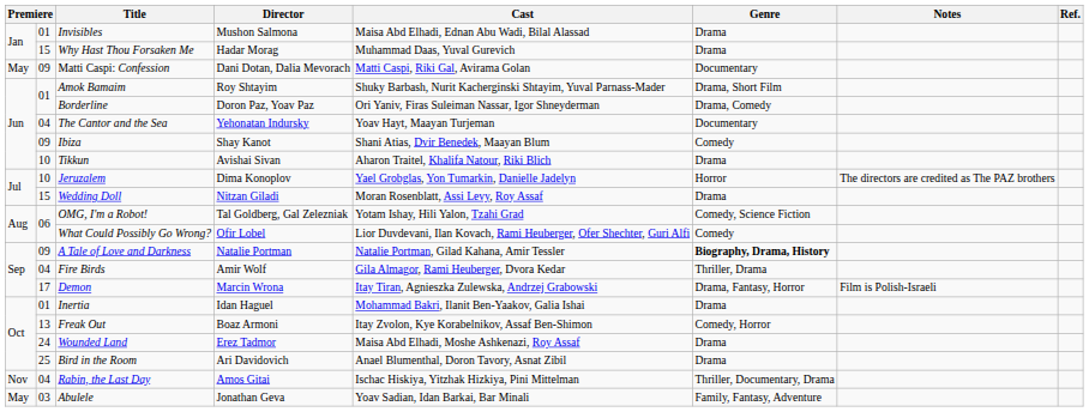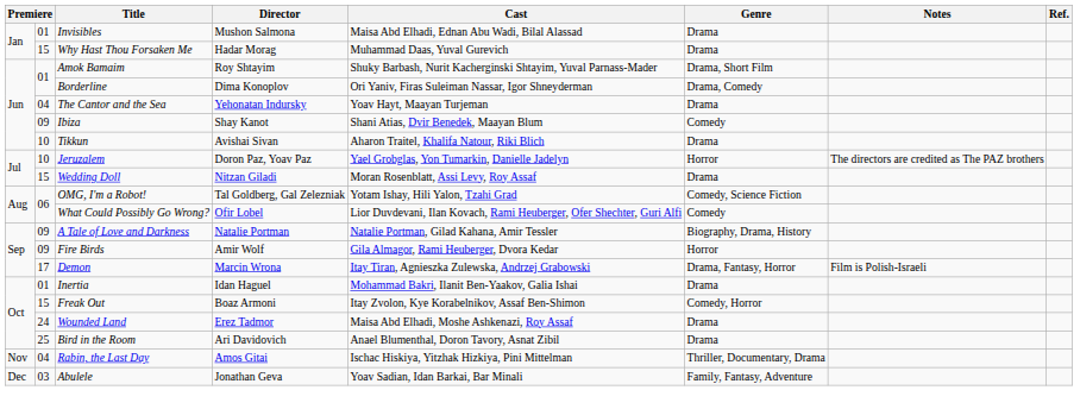 <table class="wikitable sortable">
 <tr>
 <th colspan="2">Premiere</th>
 <th>Title</th>
 <th>Director</th>
 <th>Cast</th>
 <th>Genre</th>
 <th>Notes</th>
 <th>Ref.</th>
 </tr>
 <tr>
 <td rowspan="2">Jan</td>
 <td>01</td>
 <td><em>Invisibles</em></td>
 <td>Mushon Salmona</td>
 <td>Maisa Abd Elhadi, Ednan Abu Wadi, Bilal Alassad</td>
 <td>Drama</td>
 <td></td>
 <td style="text-align:center;"></td>
 </tr>
 <tr>
 <td>15</td>
 <td><em>Why Hast Thou Forsaken Me</em></td>
 <td>Hadar Morag</td>
 <td>Muhammad Daas, Yuval Gurevich</td>
 <td>Drama</td>
 <td></td>
 <td style="text-align:center;"></td>
 </tr>
 <tr>
-<td>May</td>
-<td>09</td>
-<td>Matti Caspi: <em>Confession</em></td>
-<td>Dani Dotan, Dalia Mevorach</td>
-<td><a href='#'>Matti Caspi</a>, <a href='#'>Riki Gal</a>, Avirama Golan</td>
-<td>Documentary</td>
-<td></td>
-<td style="text-align:center;"></td>
-</tr>
-<tr>
 <td rowspan="5">Jun</td>
 <td rowspan="2">01</td>
 <td><em>Amok Bamaim</em></td>
 <td>Roy Shtayim</td>
 <td>Shuky Barbash, Nurit Kacherginski Shtayim, Yuval Parnass-Mader</td>
 <td>Drama, Short Film</td>
 <td></td>
 <td style="text-align:center;"></td>
 </tr>
 <tr>
 <td><em>Borderline</em></td>
-<td>Doron Paz, Yoav Paz</td>
+<td>Dima Konoplov</td>
 <td>Ori Yaniv, Firas Suleiman Nassar, Igor Shneyderman</td>
 <td>Drama, Comedy</td>
 <td></td>
 <td style="text-align:center;"></td>
 </tr>
 <tr>
 <td>04</td>
 <td><em>The Cantor and the Sea</em></td>
 <td><a href='#'>Yehonatan Indursky</a></td>
 <td>Yoav Hayt, Maayan Turjeman</td>
-<td>Documentary</td>
+<td>Drama</td>
 <td></td>
 <td style="text-align:center;"></td>
 </tr>
 <tr>
 <td>09</td>
 <td><em>Ibiza</em></td>
 <td>Shay Kanot</td>
 <td>Shani Atias, <a href='#'>Dvir Benedek</a>, Maayan Blum</td>
 <td>Comedy</td>
 <td></td>
 <td style="text-align:center;"></td>
 </tr>
 <tr>
 <td>10</td>
 <td><em>Tikkun</em></td>
 <td>Avishai Sivan</td>
 <td>Aharon Traitel, <a href='#'>Khalifa Natour</a>, <a href='#'>Riki Blich</a></td>
 <td>Drama</td>
 <td></td>
 <td style="text-align:center;"></td>
 </tr>
 <tr>
 <td rowspan="2">Jul</td>
 <td>10</td>
 <td><em><a href='#'>Jeruzalem</a></em></td>
-<td>Dima Konoplov</td>
+<td>Doron Paz, Yoav Paz</td>
 <td><a href='#'>Yael Grobglas</a>, <a href='#'>Yon Tumarkin</a>, <a href='#'>Danielle Jadelyn</a></td>
 <td>Horror</td>
 <td>The directors are credited as The PAZ brothers</td>
 <td style="text-align:center;"></td>
 </tr>
 <tr>
 <td>15</td>
 <td><em><a href='#'>Wedding Doll</a></em></td>
 <td><a href='#'>Nitzan Giladi</a></td>
 <td>Moran Rosenblatt, <a href='#'>Assi Levy</a>, <a href='#'>Roy Assaf</a></td>
 <td>Drama</td>
 <td></td>
 <td style="text-align:center;"></td>
 </tr>
 <tr>
 <td rowspan="2">Aug</td>
 <td rowspan="2">06</td>
 <td><em>OMG, I'm a Robot!</em></td>
 <td>Tal Goldberg, Gal Zelezniak</td>
 <td>Yotam Ishay, Hili Yalon, <a href='#'>Tzahi Grad</a></td>
 <td>Comedy, Science Fiction</td>
 <td></td>
 <td style="text-align:center;"></td>
 </tr>
 <tr>
 <td><em>What Could Possibly Go Wrong?</em></td>
 <td><a href='#'>Ofir Lobel</a></td>
 <td>Lior Duvdevani, Ilan Kovach, <a href='#'>Rami Heuberger</a>, <a href='#'>Ofer Shechter</a>, <a href='#'>Guri Alfi</a></td>
 <td>Comedy</td>
 <td></td>
 <td style="text-align:center;"></td>
 </tr>
 <tr>
 <td rowspan="3">Sep</td>
 <td>09</td>
 <td><em><a href='#'>A Tale of Love and Darkness</a></em></td>
 <td><a href='#'>Natalie Portman</a></td>
 <td><a href='#'>Natalie Portman</a>, Gilad Kahana, Amir Tessler</td>
-<td><strong>Biography, Drama, History</strong></td>
+<td>Biography, Drama, History</td>
 <td></td>
 <td style="text-align:center;"></td>
 </tr>
 <tr>
-<td>04</td>
+<td>09</td>
 <td><em>Fire Birds</em></td>
 <td>Amir Wolf</td>
 <td><a href='#'>Gila Almagor</a>, <a href='#'>Rami Heuberger</a>, Dvora Kedar</td>
-<td>Thriller, Drama</td>
+<td>Horror</td>
 <td></td>
 <td style="text-align:center;"></td>
 </tr>
 <tr>
 <td>17</td>
 <td><em><a href='#'>Demon</a></em></td>
 <td><a href='#'>Marcin Wrona</a></td>
 <td><a href='#'>Itay Tiran</a>, Agnieszka Zulewska, <a href='#'>Andrzej Grabowski</a></td>
 <td>Drama, Fantasy, Horror</td>
 <td>Film is Polish-Israeli</td>
 <td style="text-align:center;"></td>
 </tr>
 <tr>
 <td rowspan="4">Oct</td>
 <td>01</td>
 <td><em>Inertia</em></td>
 <td>Idan Haguel</td>
 <td><a href='#'>Mohammad Bakri</a>, Ilanit Ben-Yaakov, Galia Ishai</td>
 <td>Drama</td>
 <td></td>
 <td style="text-align:center;"></td>
 </tr>
 <tr>
-<td>13</td>
+<td>15</td>
 <td><em>Freak Out</em></td>
 <td>Boaz Armoni</td>
 <td>Itay Zvolon, Kye Korabelnikov, Assaf Ben-Shimon</td>
 <td>Comedy, Horror</td>
 <td></td>
 <td style="text-align:center;"></td>
 </tr>
 <tr>
 <td>24</td>
 <td><em><a href='#'>Wounded Land</a></em></td>
 <td><a href='#'>Erez Tadmor</a></td>
 <td>Maisa Abd Elhadi, Moshe Ashkenazi, <a href='#'>Roy Assaf</a></td>
 <td>Drama</td>
 <td></td>
 <td style="text-align:center;"></td>
 </tr>
 <tr>
 <td>25</td>
 <td><em>Bird in the Room</em></td>
 <td>Ari Davidovich</td>
 <td>Anael Blumenthal, Doron Tavory, Asnat Zibil</td>
 <td>Drama</td>
 <td></td>
 <td style="text-align:center;"></td>
 </tr>
 <tr>
 <td>Nov</td>
 <td>04</td>
 <td><em><a href='#'>Rabin, the Last Day</a></em></td>
 <td><a href='#'>Amos Gitai</a></td>
 <td>Ischac Hiskiya, Yitzhak Hizkiya, Pini Mittelman</td>
 <td>Thriller, Documentary, Drama</td>
 <td></td>
 <td style="text-align:center;"></td>
 </tr>
 <tr>
-<td>May</td>
+<td>Dec</td>
 <td>03</td>
 <td><em>Abulele</em></td>
 <td>Jonathan Geva</td>
 <td>Yoav Sadian, Idan Barkai, Bar Minali</td>
 <td>Family, Fantasy, Adventure</td>
 <td></td>
 <td style="text-align:center;"></td>
 </tr>
 </table>
